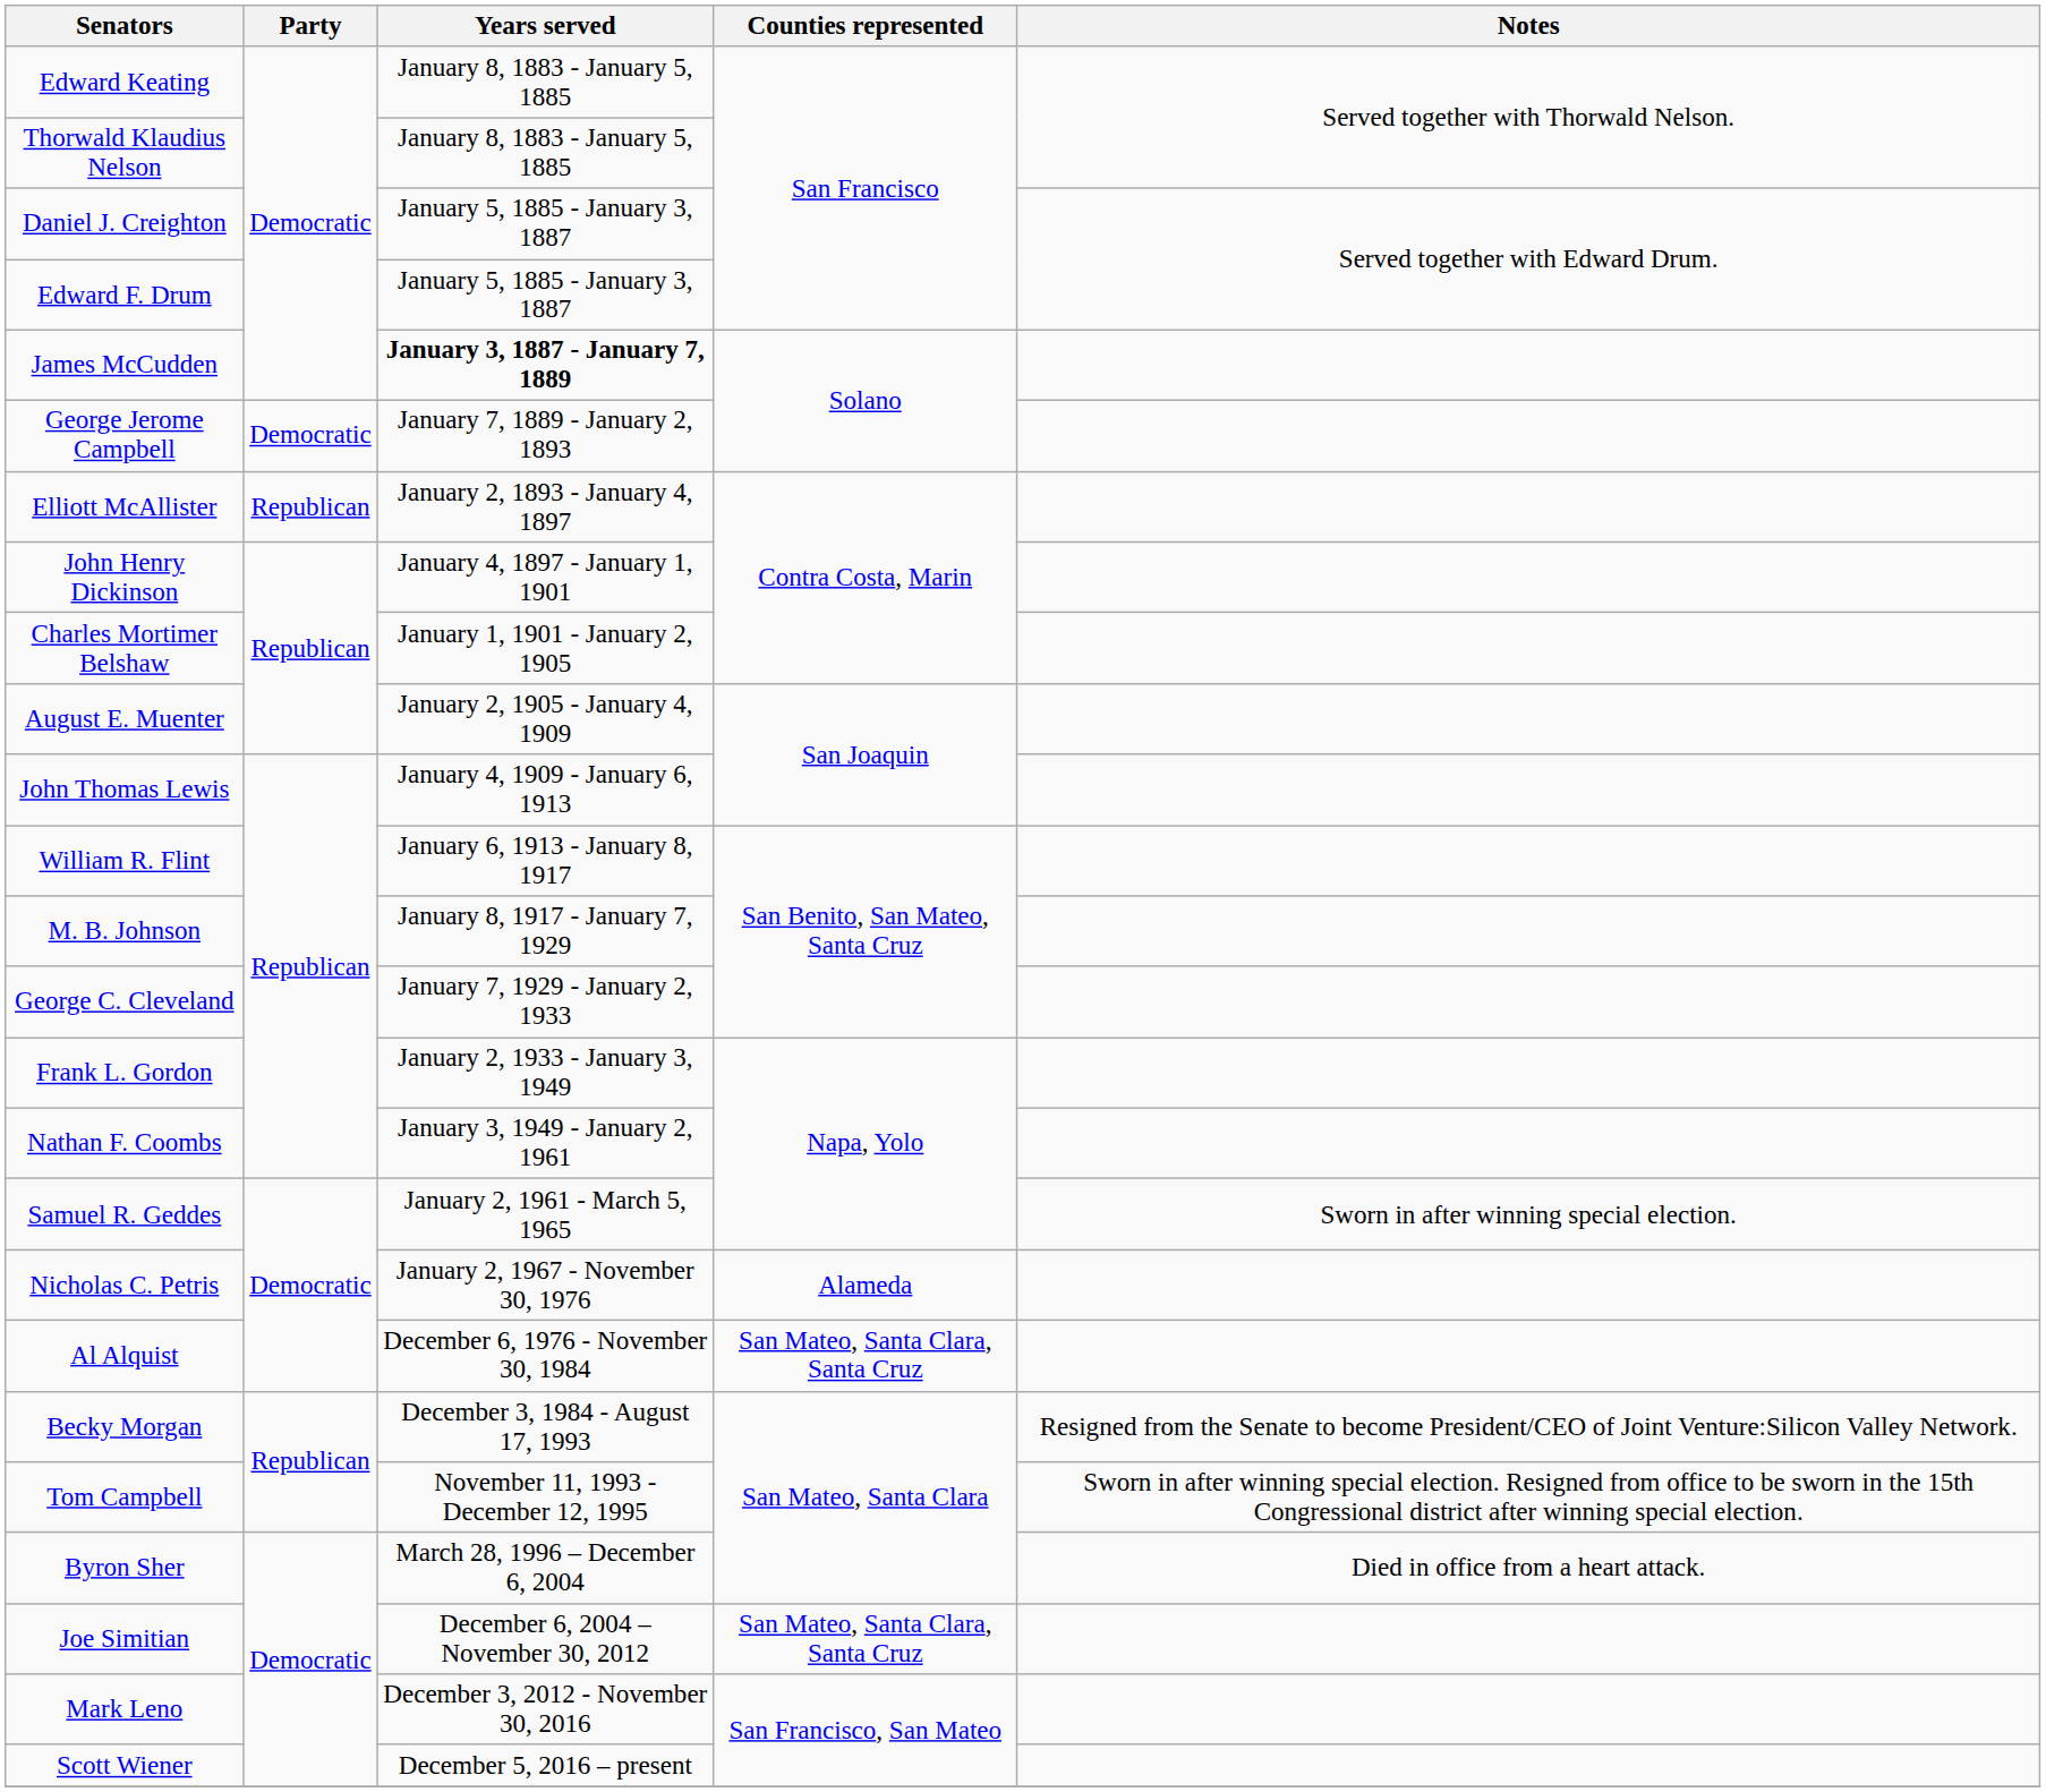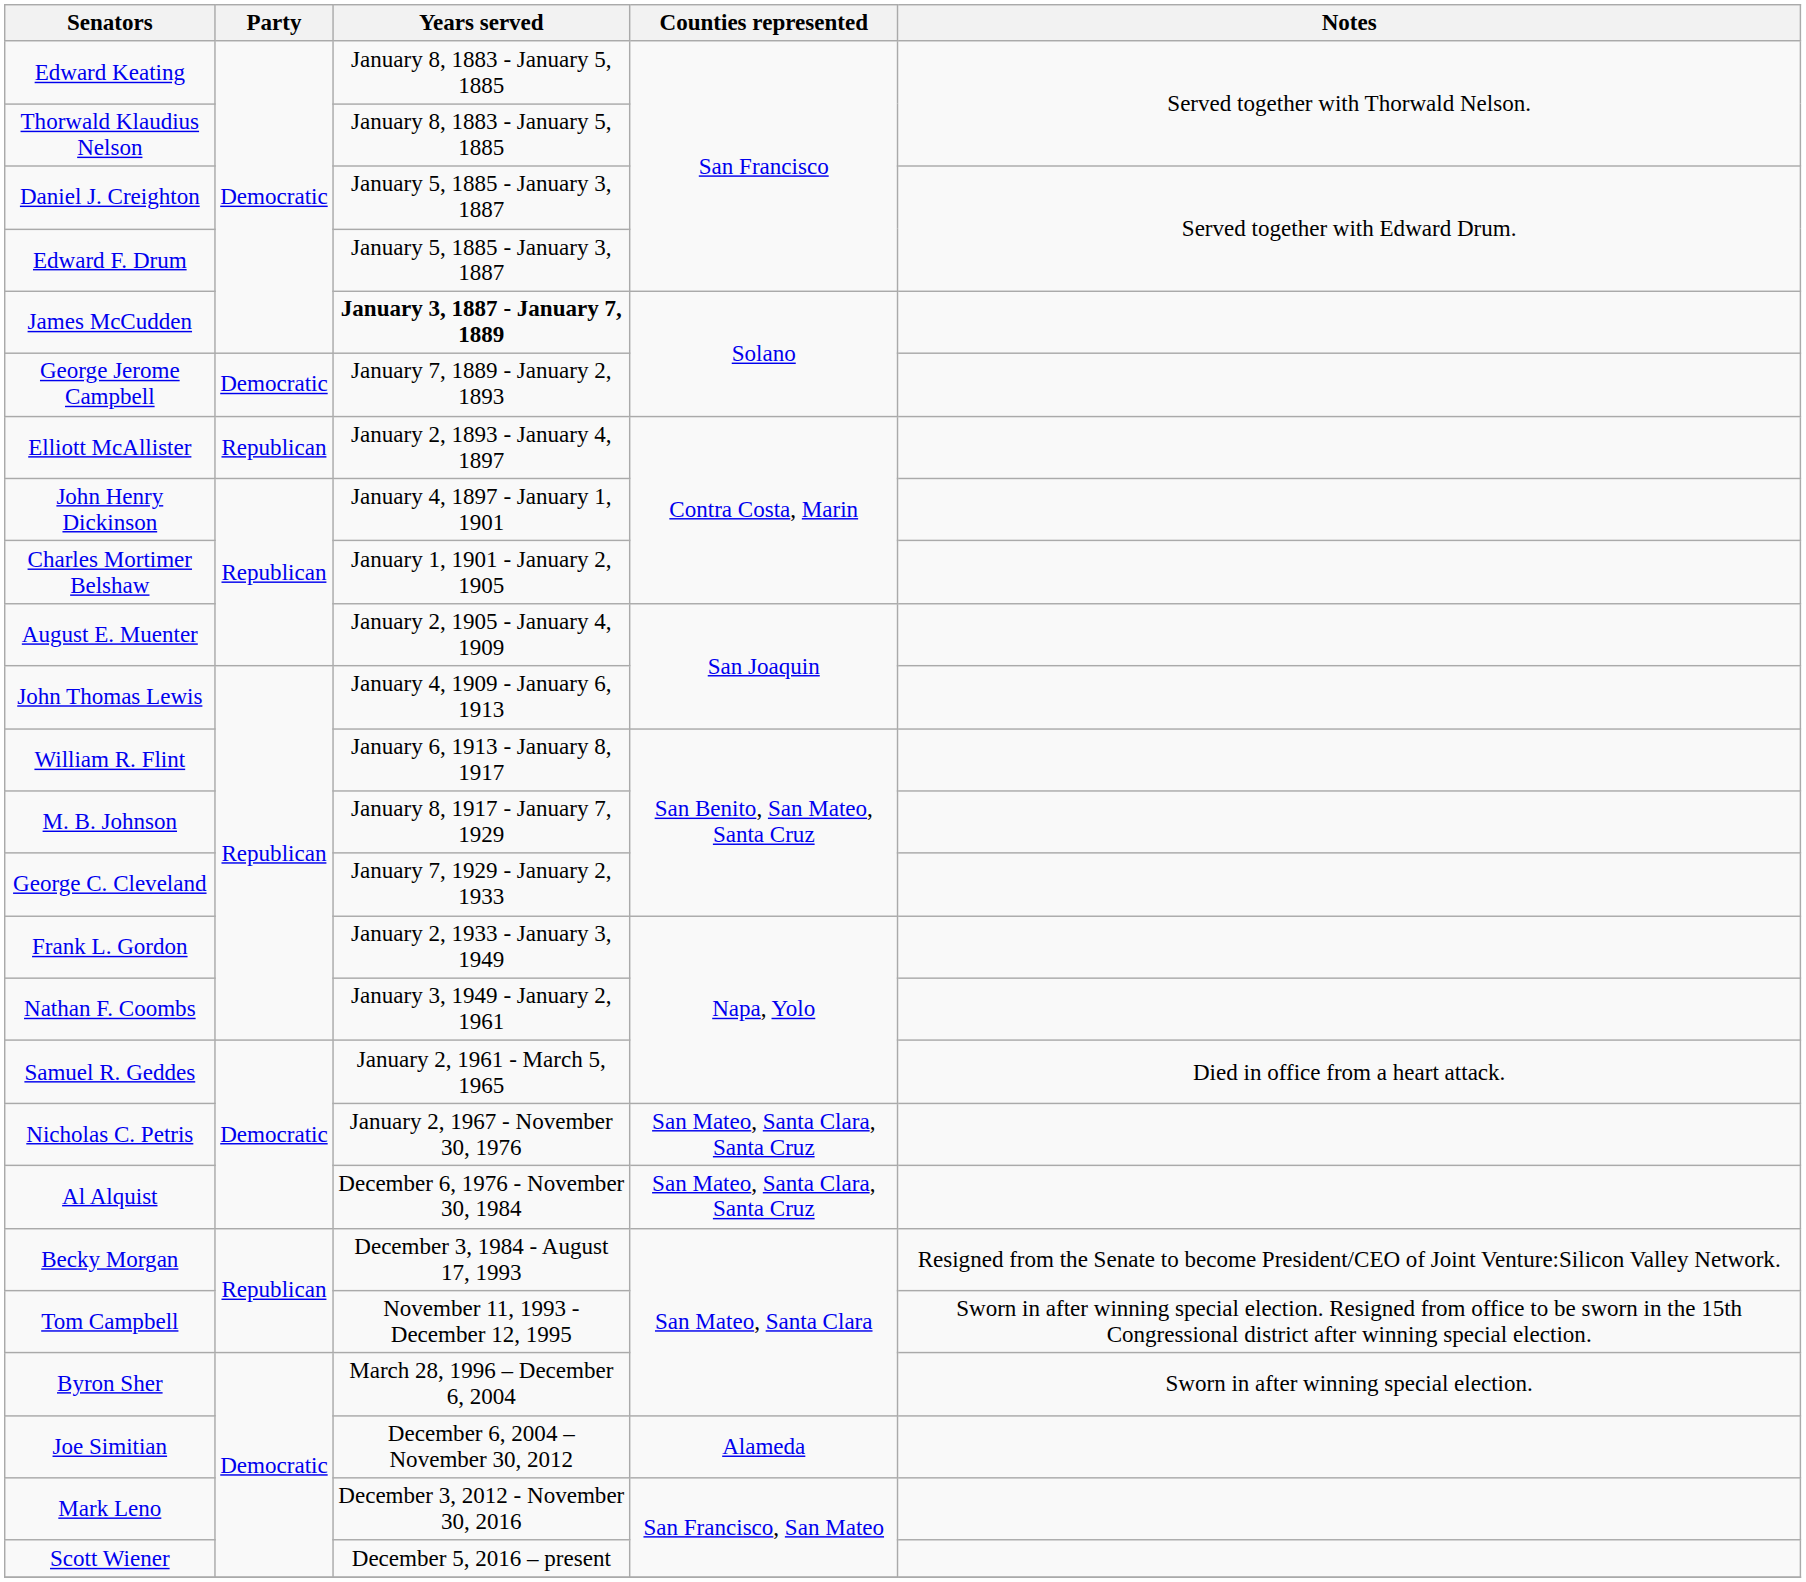 <table class=wikitable style="text-align:center">
 <tr>
 <th>Senators</th>
 <th>Party</th>
 <th>Years served</th>
 <th>Counties represented</th>
 <th>Notes</th>
 </tr>
 <tr>
 <td><a href='#'>Edward Keating</a></td>
 <td rowspan=5 ><a href='#'>Democratic</a></td>
 <td>January 8, 1883 - January 5, 1885</td>
 <td rowspan=4><a href='#'>San Francisco</a></td>
 <td rowspan=2>Served together with Thorwald Nelson.</td>
 </tr>
 <tr>
 <td><a href='#'>Thorwald Klaudius Nelson</a></td>
 <td>January 8, 1883 - January 5, 1885</td>
 </tr>
 <tr>
 <td><a href='#'>Daniel J. Creighton</a></td>
 <td>January 5, 1885 - January 3, 1887</td>
 <td rowspan=2>Served together with Edward Drum.</td>
 </tr>
 <tr>
 <td><a href='#'>Edward F. Drum</a></td>
 <td>January 5, 1885 - January 3, 1887</td>
 </tr>
 <tr>
 <td><a href='#'>James McCudden</a></td>
 <td><strong>January 3, 1887 - January 7, 1889</strong></td>
 <td rowspan=2><a href='#'>Solano</a></td>
 <td></td>
 </tr>
 <tr>
 <td><a href='#'>George Jerome Campbell</a></td>
 <td><a href='#'>Democratic</a></td>
 <td>January 7, 1889 - January 2, 1893</td>
 <td></td>
 </tr>
 <tr>
 <td><a href='#'>Elliott McAllister</a></td>
 <td><a href='#'>Republican</a></td>
 <td>January 2, 1893 - January 4, 1897</td>
 <td rowspan=3><a href='#'>Contra Costa</a>, <a href='#'>Marin</a></td>
 <td></td>
 </tr>
 <tr>
 <td><a href='#'>John Henry Dickinson</a></td>
 <td rowspan=3 ><a href='#'>Republican</a></td>
 <td>January 4, 1897 - January 1, 1901</td>
 <td></td>
 </tr>
 <tr>
 <td><a href='#'>Charles Mortimer Belshaw</a></td>
 <td>January 1, 1901 - January 2, 1905</td>
 <td></td>
 </tr>
 <tr>
 <td><a href='#'>August E. Muenter</a></td>
 <td>January 2, 1905 - January 4, 1909</td>
 <td rowspan=2><a href='#'>San Joaquin</a></td>
 <td></td>
 </tr>
 <tr>
 <td><a href='#'>John Thomas Lewis</a></td>
 <td rowspan=6 ><a href='#'>Republican</a></td>
 <td>January 4, 1909 - January 6, 1913</td>
 <td></td>
 </tr>
 <tr>
 <td><a href='#'>William R. Flint</a></td>
 <td>January 6, 1913 - January 8, 1917</td>
 <td rowspan=3><a href='#'>San Benito</a>, <a href='#'>San Mateo</a>, <a href='#'>Santa Cruz</a></td>
 <td></td>
 </tr>
 <tr>
 <td><a href='#'>M. B. Johnson</a></td>
 <td>January 8, 1917 - January 7, 1929</td>
 <td></td>
 </tr>
 <tr>
 <td><a href='#'>George C. Cleveland</a></td>
 <td>January 7, 1929 - January 2, 1933</td>
 <td></td>
 </tr>
 <tr>
 <td><a href='#'>Frank L. Gordon</a></td>
 <td>January 2, 1933 - January 3, 1949</td>
 <td rowspan=3><a href='#'>Napa</a>, <a href='#'>Yolo</a></td>
 <td></td>
 </tr>
 <tr>
 <td><a href='#'>Nathan F. Coombs</a></td>
 <td>January 3, 1949 - January 2, 1961</td>
 <td></td>
 </tr>
 <tr>
 <td><a href='#'>Samuel R. Geddes</a></td>
 <td rowspan=3 ><a href='#'>Democratic</a></td>
 <td>January 2, 1961 - March 5, 1965</td>
-<td>Sworn in after winning special election.</td>
+<td>Died in office from a heart attack.</td>
 </tr>
 <tr>
 <td><a href='#'>Nicholas C. Petris</a></td>
 <td>January 2, 1967 - November 30, 1976</td>
-<td><a href='#'>Alameda</a></td>
+<td><a href='#'>San Mateo</a>, <a href='#'>Santa Clara</a>, <a href='#'>Santa Cruz</a></td>
 <td></td>
 </tr>
 <tr>
 <td><a href='#'>Al Alquist</a></td>
 <td>December 6, 1976 - November 30, 1984</td>
 <td><a href='#'>San Mateo</a>, <a href='#'>Santa Clara</a>, <a href='#'>Santa Cruz</a></td>
 <td></td>
 </tr>
 <tr>
 <td><a href='#'>Becky Morgan</a></td>
 <td rowspan=2 ><a href='#'>Republican</a></td>
 <td>December 3, 1984 - August 17, 1993</td>
 <td rowspan=3><a href='#'>San Mateo</a>, <a href='#'>Santa Clara</a></td>
 <td>Resigned from the Senate to become President/CEO of Joint Venture:Silicon Valley Network.</td>
 </tr>
 <tr>
 <td><a href='#'>Tom Campbell</a></td>
 <td>November 11, 1993 - December 12, 1995</td>
 <td>Sworn in after winning special election. Resigned from office to be sworn in the 15th Congressional district after winning special election.</td>
 </tr>
 <tr>
 <td><a href='#'>Byron Sher</a></td>
 <td rowspan=4 ><a href='#'>Democratic</a></td>
 <td>March 28, 1996 – December 6, 2004</td>
-<td>Died in office from a heart attack.</td>
+<td>Sworn in after winning special election.</td>
 </tr>
 <tr>
 <td><a href='#'>Joe Simitian</a></td>
 <td>December 6, 2004 – November 30, 2012</td>
-<td><a href='#'>San Mateo</a>, <a href='#'>Santa Clara</a>, <a href='#'>Santa Cruz</a></td>
+<td><a href='#'>Alameda</a></td>
 <td></td>
 </tr>
 <tr>
 <td><a href='#'>Mark Leno</a></td>
 <td>December 3, 2012 - November 30, 2016</td>
 <td rowspan=2><a href='#'>San Francisco</a>, <a href='#'>San Mateo</a></td>
 <td></td>
 </tr>
 <tr>
 <td><a href='#'>Scott Wiener</a></td>
 <td>December 5, 2016 – present</td>
 <td></td>
 </tr>
 <tr>
 </tr>
 </table>
